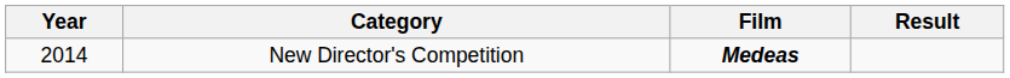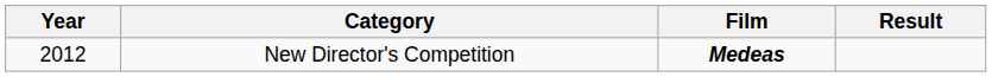 <table class="wikitable" width=60%>
 <tr>
 <th>Year</th>
 <th>Category</th>
 <th>Film</th>
 <th>Result</th>
 </tr>
 <tr>
-<td style="text-align:center;">2014</td>
+<td style="text-align:center;">2012</td>
 <td style="text-align:center;">New Director's Competition</td>
 <td style="text-align:center;"><strong><em>Medeas</em></strong></td>
 <td></td>
 </tr>
 </table>
